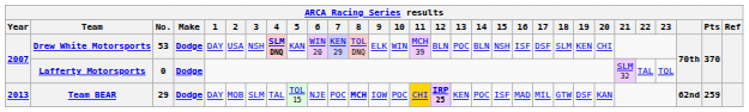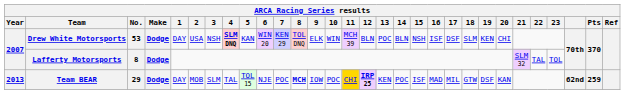 <table class="wikitable" style="text-align:center; font-size:75%">
 <tr>
 <th colspan=45><a href='#'>ARCA Racing Series</a> results</th>
 </tr>
 <tr>
 <th>Year</th>
 <th>Team</th>
 <th>No.</th>
 <th>Make</th>
 <th>1</th>
 <th>2</th>
 <th>3</th>
 <th>4</th>
 <th>5</th>
 <th>6</th>
 <th>7</th>
 <th>8</th>
 <th>9</th>
 <th>10</th>
 <th>11</th>
 <th>12</th>
 <th>13</th>
 <th>14</th>
 <th>15</th>
 <th>16</th>
 <th>17</th>
 <th>18</th>
 <th>19</th>
 <th>20</th>
 <th>21</th>
 <th>22</th>
 <th>23</th>
 <th></th>
 <th>Pts</th>
 <th>Ref</th>
 </tr>
 <tr>
 <th rowspan=2><a href='#'>2007</a></th>
 <th><a href='#'>Drew White Motorsports</a></th>
 <th>53</th>
 <th><a href='#'>Dodge</a></th>
 <td><a href='#'>DAY</a></td>
 <td><a href='#'>USA</a></td>
 <td><a href='#'>NSH</a></td>
 <td style="background:#FFCFCF;"><strong><a href='#'>SLM</a><br><small>DNQ</small></strong></td>
 <td><a href='#'>KAN</a></td>
 <td style="background:#EFCFFF;"><a href='#'>WIN</a><br><small>20</small></td>
 <td style="background:#CFCFFF;"><a href='#'>KEN</a><br><small>29</small></td>
 <td style="background:#FFCFCF;"><a href='#'>TOL</a><br><small>DNQ</small></td>
 <td><a href='#'>ELK</a></td>
 <td><a href='#'>WIN</a></td>
 <td style="background:#EFCFFF;"><a href='#'>MCH</a><br><small>39</small></td>
 <td><a href='#'>BLN</a></td>
 <td><a href='#'>POC</a></td>
 <td><a href='#'>BLN</a></td>
 <td><a href='#'>NSH</a></td>
 <td><a href='#'>ISF</a></td>
 <td><a href='#'>DSF</a></td>
 <td><a href='#'>SLM</a></td>
 <td><a href='#'>KEN</a></td>
 <td><a href='#'>CHI</a></td>
 <td colspan=3></td>
 <th rowspan=2>70th</th>
 <th rowspan=2>370</th>
 <th rowspan=2></th>
 </tr>
 <tr>
 <th><a href='#'>Lafferty Motorsports</a></th>
-<th>0</th>
+<th>8</th>
 <th><a href='#'>Dodge</a></th>
 <td colspan=20></td>
 <td style="background:#EFCFFF;"><a href='#'>SLM</a><br><small>32</small></td>
 <td><a href='#'>TAL</a></td>
 <td><a href='#'>TOL</a></td>
 </tr>
 <tr>
 <th><a href='#'>2013</a></th>
 <th><a href='#'>Team BEAR</a></th>
 <th>29</th>
 <th><a href='#'>Dodge</a></th>
 <td><a href='#'>DAY</a></td>
 <td><a href='#'>MOB</a></td>
 <td><a href='#'>SLM</a></td>
 <td><a href='#'>TAL</a></td>
 <td style="background:#DFFFDF;"><a href='#'>TOL</a><br><small>15</small></td>
 <td><a href='#'>NJE</a></td>
 <td><a href='#'>POC</a></td>
 <td><strong><a href='#'>MCH</a></strong></td>
 <td><a href='#'>IOW</a></td>
 <td><a href='#'>POC</a></td>
 <td style="background: gold;"><a href='#'>CHI</a></td>
 <td style="background:#EFCFFF;"><strong><a href='#'>IRP</a><br><small>25</small></strong></td>
 <td><a href='#'>KEN</a></td>
 <td><a href='#'>POC</a></td>
 <td><a href='#'>ISF</a></td>
 <td><a href='#'>MAD</a></td>
 <td><a href='#'>MIL</a></td>
 <td><a href='#'>GTW</a></td>
 <td><a href='#'>DSF</a></td>
 <td><a href='#'>KAN</a></td>
 <td colspan=3></td>
 <th>62nd</th>
 <th>259</th>
 <th></th>
 </tr>
 </table>
